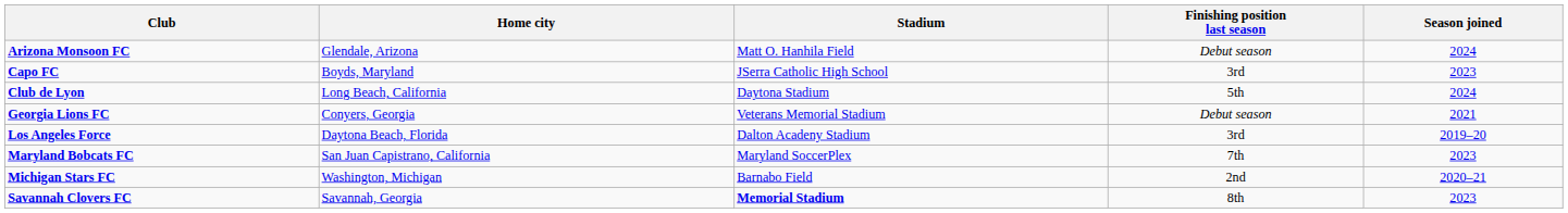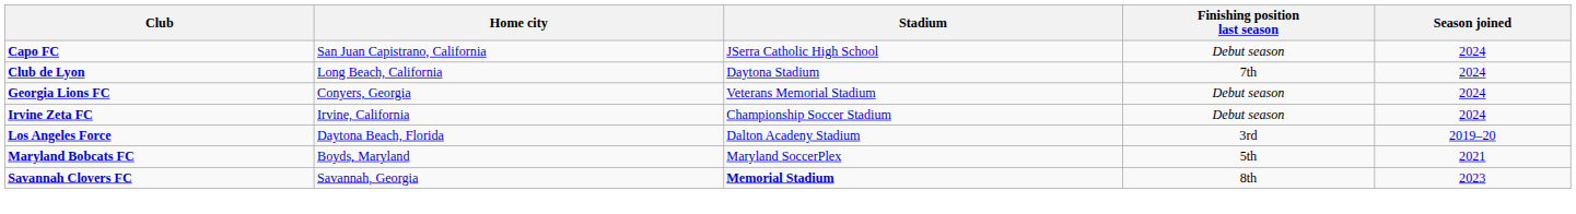 <table class="wikitable sortable"  width=95% style="font-size:100%">
 <tr>
 <th>Club</th>
 <th>Home city</th>
 <th>Stadium</th>
 <th>Finishing position<br><a href='#'>last season</a></th>
 <th>Season joined</th>
 </tr>
 <tr>
-<td style="text-align:left;"><strong><a href='#'>Arizona Monsoon FC</a></strong></td>
-<td><a href='#'>Glendale, Arizona</a></td>
-<td><a href='#'>Matt O. Hanhila Field</a></td>
+<td style="text-align:left;"><strong><a href='#'>Capo FC</a></strong></td>
+<td><a href='#'>San Juan Capistrano, California</a></td>
+<td><a href='#'>JSerra Catholic High School</a></td>
 <td align=center><em>Debut season</em></td>
 <td align=center><a href='#'>2024</a></td>
-</tr>
-<tr>
-<td style="text-align:left;"><strong><a href='#'>Capo FC</a></strong></td>
-<td><a href='#'>Boyds, Maryland</a></td>
-<td><a href='#'>JSerra Catholic High School</a></td>
-<td align=center>3rd</td>
-<td align=center><a href='#'>2023</a></td>
 </tr>
 <tr>
 <td style="text-align:left;"><strong><a href='#'>Club de Lyon</a></strong></td>
 <td><a href='#'>Long Beach, California</a></td>
 <td><a href='#'>Daytona Stadium</a></td>
-<td align=center>5th</td>
+<td align=center>7th</td>
 <td align=center><a href='#'>2024</a></td>
 </tr>
 <tr>
 <td style="text-align:left;"><strong><a href='#'>Georgia Lions FC</a></strong></td>
 <td><a href='#'>Conyers, Georgia</a></td>
 <td><a href='#'>Veterans Memorial Stadium</a></td>
 <td align=center><em>Debut season</em></td>
-<td align=center><a href='#'>2021</a></td>
+<td align=center><a href='#'>2024</a></td>
+</tr>
+<tr>
+<td style="text-align:left;"><strong><a href='#'>Irvine Zeta FC</a></strong></td>
+<td><a href='#'>Irvine, California</a></td>
+<td><a href='#'>Championship Soccer Stadium</a></td>
+<td align=center><em>Debut season</em></td>
+<td align=center><a href='#'>2024</a></td>
 </tr>
 <tr>
 <td style="text-align:left;"><strong><a href='#'>Los Angeles Force</a></strong></td>
 <td><a href='#'>Daytona Beach, Florida</a></td>
 <td><a href='#'>Dalton Acadeny Stadium</a></td>
 <td align=center>3rd</td>
 <td align=center><a href='#'>2019–20</a></td>
 </tr>
 <tr>
 <td style="text-align:left;"><strong><a href='#'>Maryland Bobcats FC</a></strong></td>
-<td><a href='#'>San Juan Capistrano, California</a></td>
+<td><a href='#'>Boyds, Maryland</a></td>
 <td><a href='#'>Maryland SoccerPlex</a></td>
-<td align=center>7th</td>
-<td align=center><a href='#'>2023</a></td>
-</tr>
-<tr>
-<td style="text-align:left;"><strong><a href='#'>Michigan Stars FC</a></strong></td>
-<td><a href='#'>Washington, Michigan</a></td>
-<td><a href='#'>Barnabo Field</a></td>
-<td align=center>2nd</td>
-<td align=center><a href='#'>2020–21</a></td>
+<td align=center>5th</td>
+<td align=center><a href='#'>2021</a></td>
 </tr>
 <tr>
 <td style="text-align:left;"><strong><a href='#'>Savannah Clovers FC</a></strong></td>
 <td><a href='#'>Savannah, Georgia</a></td>
 <td><strong><a href='#'>Memorial Stadium</a></strong></td>
 <td align=center>8th</td>
 <td align=center><a href='#'>2023</a></td>
 </tr>
 </table>
